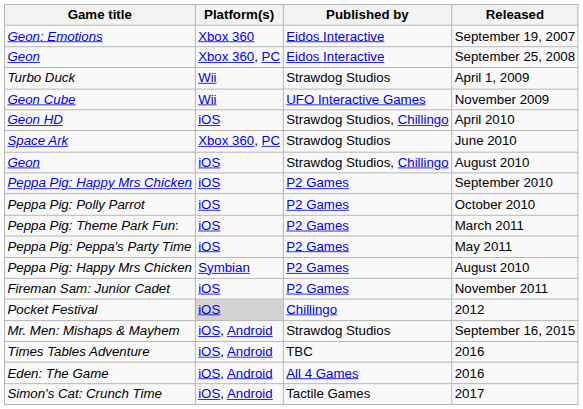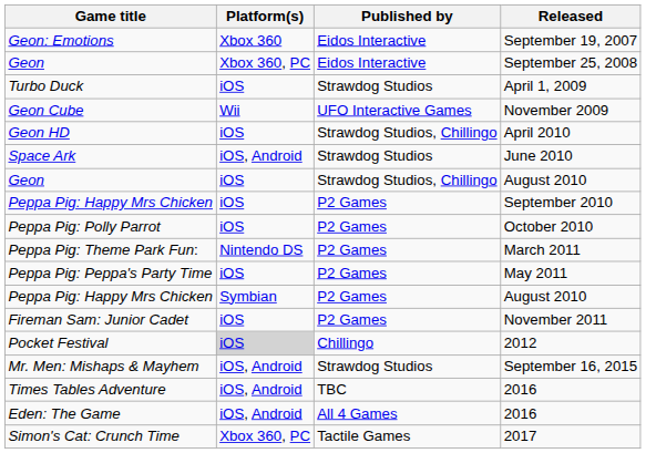 <table class="wikitable">
 <tr>
 <th>Game title</th>
 <th>Platform(s)</th>
 <th>Published by</th>
 <th>Released</th>
 </tr>
 <tr>
 <td><em><a href='#'>Geon: Emotions</a></em></td>
 <td><a href='#'>Xbox 360</a></td>
 <td><a href='#'>Eidos Interactive</a></td>
 <td>September 19, 2007</td>
 </tr>
 <tr>
 <td><em><a href='#'>Geon</a></em></td>
 <td><a href='#'>Xbox 360</a>, <a href='#'>PC</a></td>
 <td><a href='#'>Eidos Interactive</a></td>
 <td>September 25, 2008</td>
 </tr>
 <tr>
 <td><em>Turbo Duck</em></td>
-<td><a href='#'>Wii</a></td>
+<td><a href='#'>iOS</a></td>
 <td>Strawdog Studios</td>
 <td>April 1, 2009</td>
 </tr>
 <tr>
 <td><em><a href='#'>Geon Cube</a></em></td>
 <td><a href='#'>Wii</a></td>
 <td><a href='#'>UFO Interactive Games</a></td>
 <td>November 2009</td>
 </tr>
 <tr>
 <td><em><a href='#'>Geon HD</a></em></td>
 <td><a href='#'>iOS</a></td>
 <td>Strawdog Studios, <a href='#'>Chillingo</a></td>
 <td>April 2010</td>
 </tr>
 <tr>
 <td><em><a href='#'>Space Ark</a></em></td>
-<td><a href='#'>Xbox 360</a>, <a href='#'>PC</a></td>
+<td><a href='#'>iOS</a>, <a href='#'>Android</a></td>
 <td>Strawdog Studios</td>
 <td>June 2010</td>
 </tr>
 <tr>
 <td><em><a href='#'>Geon</a></em></td>
 <td><a href='#'>iOS</a></td>
 <td>Strawdog Studios, <a href='#'>Chillingo</a></td>
 <td>August 2010</td>
 </tr>
 <tr>
 <td><em><a href='#'>Peppa Pig: Happy Mrs Chicken</a></em></td>
 <td><a href='#'>iOS</a></td>
 <td><a href='#'>P2 Games</a></td>
 <td>September 2010</td>
 </tr>
 <tr>
 <td><em>Peppa Pig: Polly Parrot</em></td>
 <td><a href='#'>iOS</a></td>
 <td><a href='#'>P2 Games</a></td>
 <td>October 2010</td>
 </tr>
 <tr>
 <td><em>Peppa Pig: Theme Park Fun</em>:</td>
-<td><a href='#'>iOS</a></td>
+<td><a href='#'>Nintendo DS</a></td>
 <td><a href='#'>P2 Games</a></td>
 <td>March 2011</td>
 </tr>
 <tr>
 <td><em>Peppa Pig: Peppa's Party Time</em></td>
 <td><a href='#'>iOS</a></td>
 <td><a href='#'>P2 Games</a></td>
 <td>May 2011</td>
 </tr>
 <tr>
 <td><em>Peppa Pig: Happy Mrs Chicken</em></td>
 <td><a href='#'>Symbian</a></td>
 <td><a href='#'>P2 Games</a></td>
 <td>August 2010</td>
 </tr>
 <tr>
 <td><em>Fireman Sam: Junior Cadet</em></td>
 <td><a href='#'>iOS</a></td>
 <td><a href='#'>P2 Games</a></td>
 <td>November 2011</td>
 </tr>
 <tr>
 <td><em>Pocket Festival</em></td>
 <td style="background: lightgrey;"><a href='#'>iOS</a></td>
 <td><a href='#'>Chillingo</a></td>
 <td>2012</td>
 </tr>
 <tr>
 <td><em>Mr. Men: Mishaps & Mayhem</em></td>
 <td><a href='#'>iOS</a>, <a href='#'>Android</a></td>
 <td>Strawdog Studios</td>
 <td>September 16, 2015</td>
 </tr>
 <tr>
 <td><em>Times Tables Adventure</em></td>
 <td><a href='#'>iOS</a>, <a href='#'>Android</a></td>
 <td>TBC</td>
 <td>2016</td>
 </tr>
 <tr>
 <td><em>Eden: The Game</em></td>
 <td><a href='#'>iOS</a>, <a href='#'>Android</a></td>
 <td><a href='#'>All 4 Games</a></td>
 <td>2016</td>
 </tr>
 <tr>
 <td><em>Simon's Cat: Crunch Time</em></td>
-<td><a href='#'>iOS</a>, <a href='#'>Android</a></td>
+<td><a href='#'>Xbox 360</a>, <a href='#'>PC</a></td>
 <td>Tactile Games</td>
 <td>2017</td>
 </tr>
 </table>
